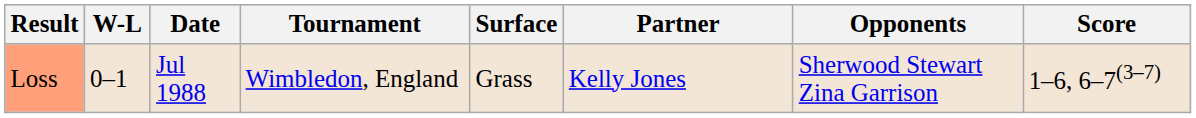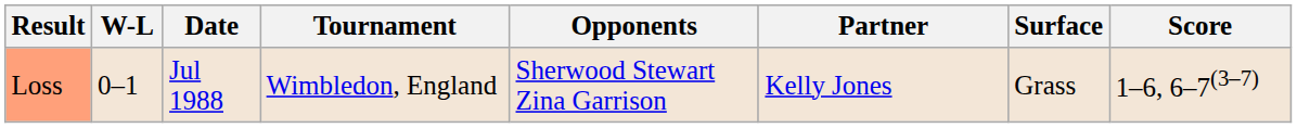 <table class="sortable wikitable">
 <tr>
 <th>Result</th>
 <th style="width:35px" class="unsortable">W-L</th>
 <th style="width:50px">Date</th>
 <th style="width:140px">Tournament</th>
+<th style="width:140px">Opponents</th>
+<th style="width:140px">Partner</th>
 <th style="width:50px">Surface</th>
-<th style="width:140px">Partner</th>
-<th style="width:140px">Opponents</th>
 <th style="width:100px" class="unsortable">Score</th>
 </tr>
 <tr style="background:#f3e6d7;">
 <td style="background:#ffa07a;">Loss</td>
 <td>0–1</td>
 <td><a href='#'>Jul 1988</a></td>
 <td><a href='#'>Wimbledon</a>, England</td>
+<td> <a href='#'>Sherwood Stewart</a> <br>  <a href='#'>Zina Garrison</a></td>
+<td> <a href='#'>Kelly Jones</a></td>
 <td>Grass</td>
-<td> <a href='#'>Kelly Jones</a></td>
-<td> <a href='#'>Sherwood Stewart</a> <br>  <a href='#'>Zina Garrison</a></td>
 <td>1–6, 6–7<sup>(3–7)</sup></td>
 </tr>
 </table>
